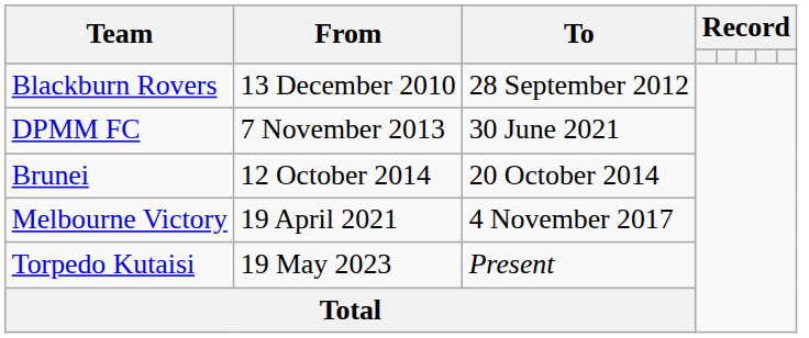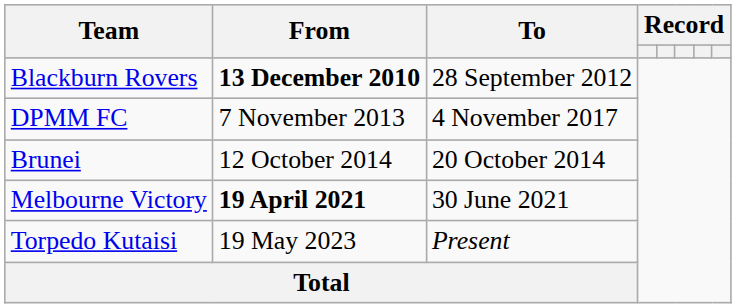 <table class=wikitable style="text-align: center">
 <tr>
 <th rowspan=2>Team</th>
 <th rowspan=2>From</th>
 <th rowspan=2>To</th>
 <th colspan=5>Record</th>
 </tr>
 <tr>
 <th></th>
 <th></th>
 <th></th>
 <th></th>
 <th></th>
 </tr>
 <tr>
 <td align=left><a href='#'>Blackburn Rovers</a></td>
-<td align=left>13 December 2010</td>
+<td align=left><strong>13 December 2010</strong></td>
 <td align=left>28 September 2012<br></td>
 </tr>
 <tr>
 <td align=left><a href='#'>DPMM FC</a></td>
 <td align=left>7 November 2013</td>
-<td align=left>30 June 2021<br></td>
+<td align=left>4 November 2017<br></td>
 </tr>
 <tr>
 <td align=left><a href='#'>Brunei</a></td>
 <td align=left>12 October 2014</td>
 <td align=left>20 October 2014<br></td>
 </tr>
 <tr>
 <td align=left><a href='#'>Melbourne Victory</a></td>
-<td align=left>19 April 2021</td>
-<td align=left>4 November 2017<br></td>
+<td align=left><strong>19 April 2021</strong></td>
+<td align=left>30 June 2021<br></td>
 </tr>
 <tr>
 <td align=left><a href='#'>Torpedo Kutaisi</a></td>
 <td align=left>19 May 2023</td>
 <td align=left><em>Present</em><br></td>
 </tr>
 <tr>
 <th colspan=3>Total<br></th>
 </tr>
 </table>
